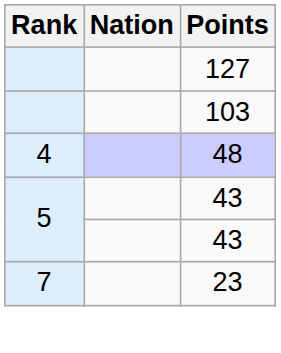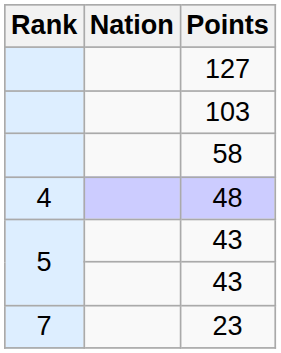 <table class="wikitable sortable" style="text-align:center">
 <tr>
 <th>Rank</th>
 <th>Nation</th>
 <th>Points</th>
 </tr>
 <tr>
 <td bgcolor = DDEEFF></td>
 <td align=left></td>
 <td>127</td>
 </tr>
 <tr>
 <td bgcolor = DDEEFF></td>
 <td align=left></td>
 <td>103</td>
+</tr>
+<tr>
+<td bgcolor = DDEEFF></td>
+<td align=left></td>
+<td>58</td>
 </tr>
 <tr style="background-color:#ccccff">
 <td bgcolor = DDEEFF>4</td>
 <td align=left></td>
 <td>48</td>
 </tr>
 <tr>
 <td rowspan = "2" bgcolor = DDEEFF>5</td>
 <td align=left></td>
 <td>43</td>
 </tr>
 <tr>
 <td align=left></td>
 <td>43</td>
 </tr>
 <tr>
 <td bgcolor = DDEEFF>7</td>
 <td align=left></td>
 <td>23</td>
 </tr>
 </table>
